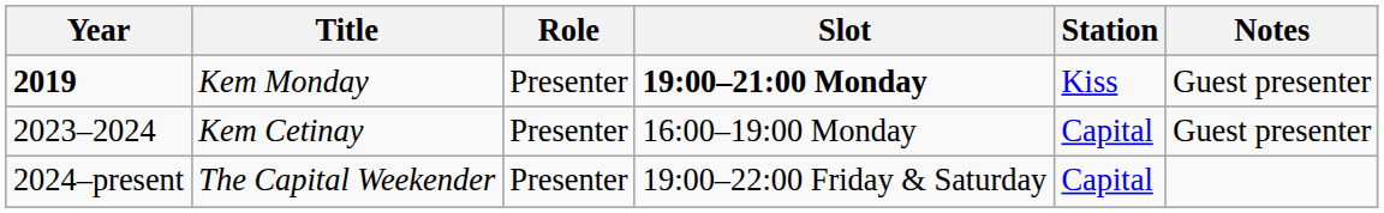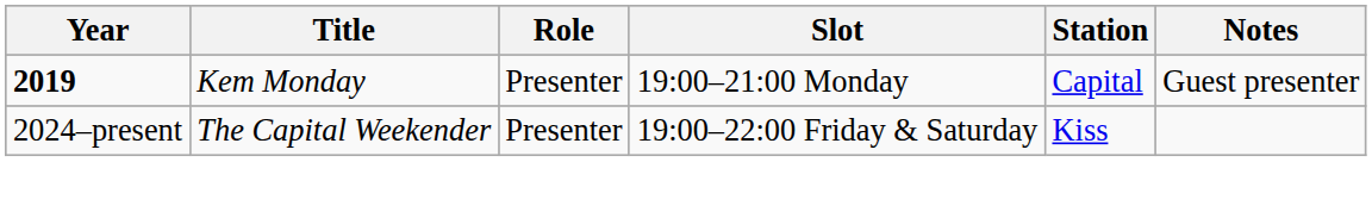 <table class="wikitable">
 <tr>
 <th>Year</th>
 <th>Title</th>
 <th>Role</th>
 <th>Slot</th>
 <th>Station</th>
 <th>Notes</th>
 </tr>
 <tr>
 <td><strong>2019</strong></td>
 <td><em>Kem Monday</em></td>
 <td>Presenter</td>
-<td><strong>19:00–21:00 Monday</strong></td>
-<td><a href='#'>Kiss</a></td>
-<td>Guest presenter</td>
-</tr>
-<tr>
-<td>2023–2024</td>
-<td><em>Kem Cetinay</em></td>
-<td>Presenter</td>
-<td>16:00–19:00 Monday</td>
+<td>19:00–21:00 Monday</td>
 <td><a href='#'>Capital</a></td>
 <td>Guest presenter</td>
 </tr>
 <tr>
 <td>2024–present</td>
 <td><em>The Capital Weekender</em></td>
 <td>Presenter</td>
 <td>19:00–22:00 Friday & Saturday</td>
-<td><a href='#'>Capital</a></td>
+<td><a href='#'>Kiss</a></td>
 <td></td>
 </tr>
 </table>
